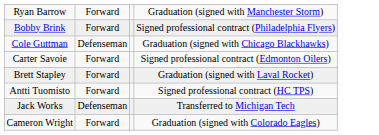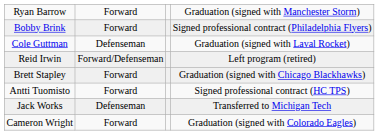 <table class="wikitable">
 <tr align="center" bgcolor="">
 <td>Ryan Barrow</td>
 <td>Forward</td>
 <td></td>
 <td>Graduation (signed with <a href='#'>Manchester Storm</a>)</td>
 </tr>
 <tr align="center" bgcolor="f0f0f0">
 <td><a href='#'>Bobby Brink</a></td>
 <td>Forward</td>
 <td></td>
 <td>Signed professional contract (<a href='#'>Philadelphia Flyers</a>)</td>
 </tr>
 <tr align="center" bgcolor="">
 <td><a href='#'>Cole Guttman</a></td>
 <td>Defenseman</td>
 <td></td>
-<td>Graduation (signed with <a href='#'>Chicago Blackhawks</a>)</td>
+<td>Graduation (signed with <a href='#'>Laval Rocket</a>)</td>
 </tr>
-<tr align="center" bgcolor="">
-<td>Carter Savoie</td>
-<td>Forward</td>
+<tr align="center" bgcolor="f0f0f0">
+<td>Reid Irwin</td>
+<td>Forward/Defenseman</td>
 <td></td>
-<td>Signed professional contract (<a href='#'>Edmonton Oilers</a>)</td>
+<td>Left program (retired)</td>
 </tr>
 <tr align="center" bgcolor="f0f0f0">
 <td>Brett Stapley</td>
 <td>Forward</td>
 <td></td>
-<td>Graduation (signed with <a href='#'>Laval Rocket</a>)</td>
+<td>Graduation (signed with <a href='#'>Chicago Blackhawks</a>)</td>
 </tr>
 <tr align="center" bgcolor="">
 <td>Antti Tuomisto</td>
 <td>Forward</td>
 <td></td>
 <td>Signed professional contract (<a href='#'>HC TPS</a>)</td>
 </tr>
 <tr align="center" bgcolor="f0f0f0">
 <td>Jack Works</td>
 <td>Defenseman</td>
 <td></td>
 <td>Transferred to <a href='#'>Michigan Tech</a></td>
 </tr>
 <tr align="center" bgcolor="">
 <td>Cameron Wright</td>
 <td>Forward</td>
 <td></td>
 <td>Graduation (signed with <a href='#'>Colorado Eagles</a>)</td>
 </tr>
 </table>
